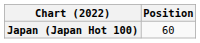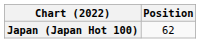 <table class="wikitable plainrowheaders" style="text-align:center">
 <tr>
 <th scope="col">Chart (2022)</th>
 <th scope="col">Position</th>
 </tr>
 <tr>
 <th scope="row">Japan (Japan Hot 100)</th>
-<td>60</td>
+<td>62</td>
 </tr>
 </table>
